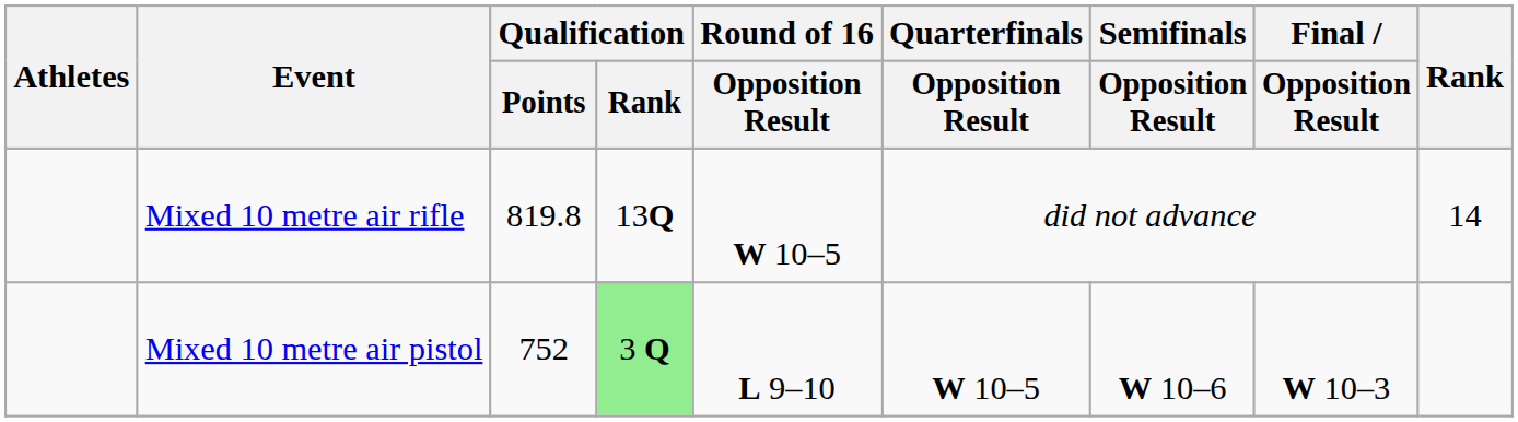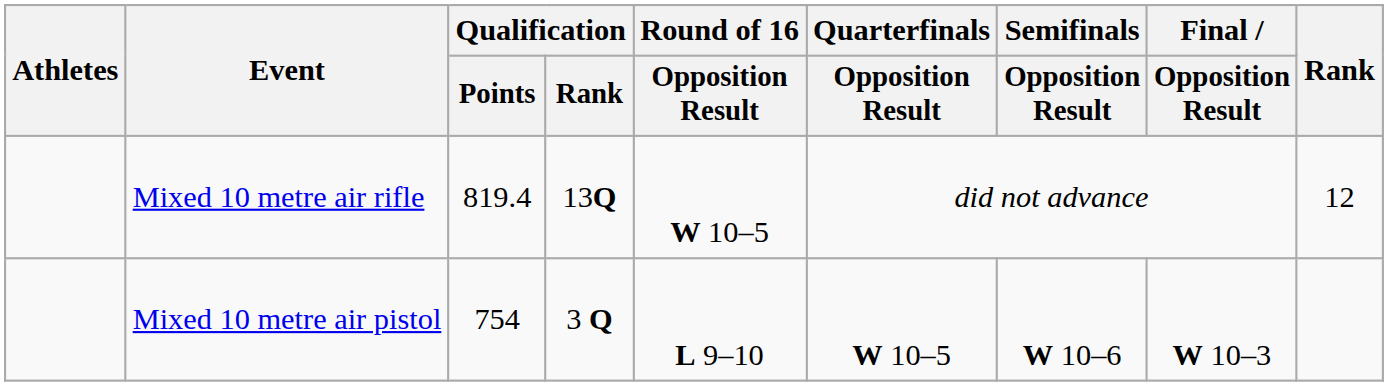 <table class="wikitable" style="font-size:90%;">
 <tr>
 <th rowspan=2>Athletes</th>
 <th rowspan=2>Event</th>
 <th colspan=2>Qualification</th>
 <th>Round of 16</th>
 <th>Quarterfinals</th>
 <th>Semifinals</th>
 <th>Final / </th>
 <th rowspan=2>Rank</th>
 </tr>
 <tr style="font-size:95%">
 <th>Points</th>
 <th>Rank</th>
 <th>Opposition<br>Result</th>
 <th>Opposition<br>Result</th>
 <th>Opposition<br>Result</th>
 <th>Opposition<br>Result</th>
 </tr>
 <tr align=center>
 <td align=left> <br> </td>
 <td align=left><a href='#'>Mixed 10 metre air rifle</a></td>
-<td>819.8</td>
+<td>819.4</td>
 <td>13<strong>Q</strong></td>
 <td><br><br><strong>W</strong> 10–5</td>
 <td colspan=3><em>did not advance</em></td>
-<td>14</td>
+<td>12</td>
 </tr>
 <tr align=center>
 <td align=left><br></td>
 <td align=left><a href='#'>Mixed 10 metre air pistol</a></td>
-<td>752</td>
-<td style="background: lightgreen;">3 <strong>Q</strong></td>
+<td>754</td>
+<td>3 <strong>Q</strong></td>
 <td><br><br><strong>L</strong> 9–10</td>
 <td><br><br><strong>W</strong> 10–5</td>
 <td><br><br><strong>W</strong> 10–6</td>
 <td><br><br><strong>W</strong> 10–3</td>
 <td></td>
 </tr>
 </table>
